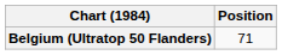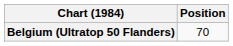 <table class="wikitable plainrowheaders" style="text-align:center">
 <tr>
 <th scope="col">Chart (1984)</th>
 <th scope="col">Position</th>
 </tr>
 <tr>
 <th scope="row">Belgium (Ultratop 50 Flanders)</th>
-<td>71</td>
+<td>70</td>
 </tr>
 </table>
